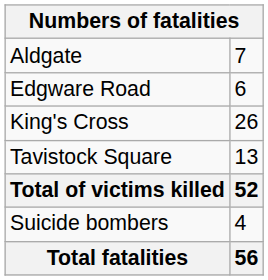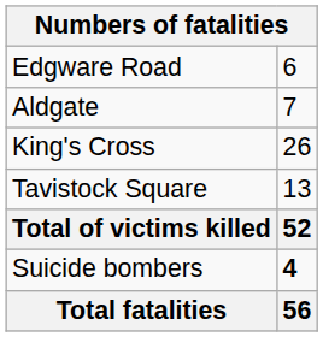 <table class="wikitable" style="text-align:left; float:right;">
 <tr>
 <th colspan=2>Numbers of fatalities</th>
 </tr>
 <tr>
+<td>Edgware Road</td>
+<td>6</td>
+</tr>
+<tr>
 <td>Aldgate</td>
 <td>7</td>
-</tr>
-<tr>
-<td>Edgware Road</td>
-<td>6</td>
 </tr>
 <tr>
 <td>King's Cross</td>
 <td>26</td>
 </tr>
 <tr>
 <td>Tavistock Square</td>
 <td>13</td>
 </tr>
 <tr>
 <th>Total of victims killed</th>
 <th>52</th>
 </tr>
 <tr>
 <td>Suicide bombers</td>
-<td>4</td>
+<td><strong>4</strong></td>
 </tr>
 <tr>
 <th>Total fatalities</th>
 <th>56</th>
 </tr>
 </table>
